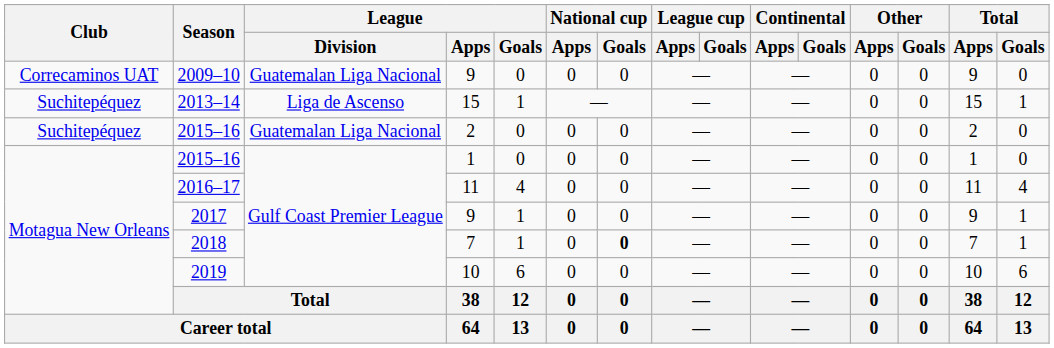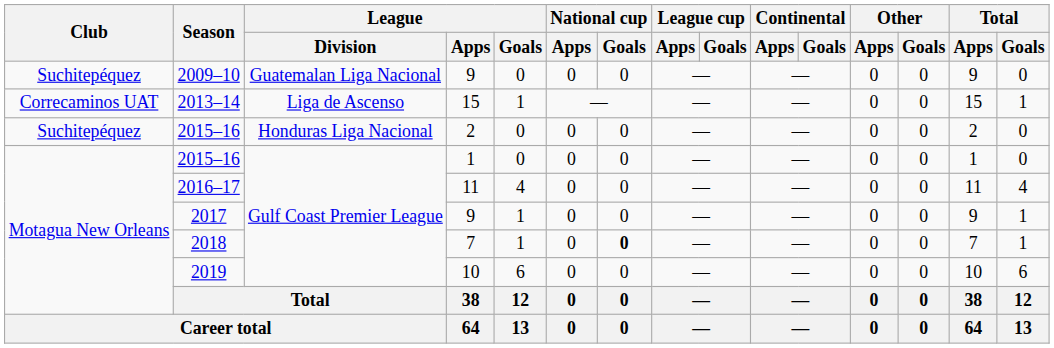 <table class="wikitable" style="text-align:center">
 <tr>
 <th rowspan="2">Club</th>
 <th rowspan="2">Season</th>
 <th colspan="3">League</th>
 <th colspan="2">National cup</th>
 <th colspan="2">League cup</th>
 <th colspan="2">Continental</th>
 <th colspan="2">Other</th>
 <th colspan="2">Total</th>
 </tr>
 <tr>
 <th>Division</th>
 <th>Apps</th>
 <th>Goals</th>
 <th>Apps</th>
 <th>Goals</th>
 <th>Apps</th>
 <th>Goals</th>
 <th>Apps</th>
 <th>Goals</th>
 <th>Apps</th>
 <th>Goals</th>
 <th>Apps</th>
 <th>Goals</th>
 </tr>
 <tr>
-<td><a href='#'>Correcaminos UAT</a></td>
+<td><a href='#'>Suchitepéquez</a></td>
 <td><a href='#'>2009–10</a></td>
 <td><a href='#'>Guatemalan Liga Nacional</a></td>
 <td>9</td>
 <td>0</td>
 <td>0</td>
 <td>0</td>
 <td colspan="2">—</td>
 <td colspan="2">—</td>
 <td>0</td>
 <td>0</td>
 <td>9</td>
 <td>0</td>
 </tr>
 <tr>
-<td><a href='#'>Suchitepéquez</a></td>
+<td><a href='#'>Correcaminos UAT</a></td>
 <td><a href='#'>2013–14</a></td>
 <td><a href='#'>Liga de Ascenso</a></td>
 <td>15</td>
 <td>1</td>
 <td colspan="2">—</td>
 <td colspan="2">—</td>
 <td colspan="2">—</td>
 <td>0</td>
 <td>0</td>
 <td>15</td>
 <td>1</td>
 </tr>
 <tr>
 <td><a href='#'>Suchitepéquez</a></td>
 <td><a href='#'>2015–16</a></td>
-<td><a href='#'>Guatemalan Liga Nacional</a></td>
+<td><a href='#'>Honduras Liga Nacional</a></td>
 <td>2</td>
 <td>0</td>
 <td>0</td>
 <td>0</td>
 <td colspan="2">—</td>
 <td colspan="2">—</td>
 <td>0</td>
 <td>0</td>
 <td>2</td>
 <td>0</td>
 </tr>
 <tr>
 <td rowspan="6"><a href='#'>Motagua New Orleans</a></td>
 <td><a href='#'>2015–16</a></td>
 <td rowspan="5"><a href='#'>Gulf Coast Premier League</a></td>
 <td>1</td>
 <td>0</td>
 <td>0</td>
 <td>0</td>
 <td colspan="2">—</td>
 <td colspan="2">—</td>
 <td>0</td>
 <td>0</td>
 <td>1</td>
 <td>0</td>
 </tr>
 <tr>
 <td><a href='#'>2016–17</a></td>
 <td>11</td>
 <td>4</td>
 <td>0</td>
 <td>0</td>
 <td colspan="2">—</td>
 <td colspan="2">—</td>
 <td>0</td>
 <td>0</td>
 <td>11</td>
 <td>4</td>
 </tr>
 <tr>
 <td><a href='#'>2017</a></td>
 <td>9</td>
 <td>1</td>
 <td>0</td>
 <td>0</td>
 <td colspan="2">—</td>
 <td colspan="2">—</td>
 <td>0</td>
 <td>0</td>
 <td>9</td>
 <td>1</td>
 </tr>
 <tr>
 <td><a href='#'>2018</a></td>
 <td>7</td>
 <td>1</td>
 <td>0</td>
 <td><strong>0</strong></td>
 <td colspan="2">—</td>
 <td colspan="2">—</td>
 <td>0</td>
 <td>0</td>
 <td>7</td>
 <td>1</td>
 </tr>
 <tr>
 <td><a href='#'>2019</a></td>
 <td>10</td>
 <td>6</td>
 <td>0</td>
 <td>0</td>
 <td colspan="2">—</td>
 <td colspan="2">—</td>
 <td>0</td>
 <td>0</td>
 <td>10</td>
 <td>6</td>
 </tr>
 <tr>
 <th colspan="2">Total</th>
 <th>38</th>
 <th>12</th>
 <th>0</th>
 <th>0</th>
 <th colspan="2">—</th>
 <th colspan="2">—</th>
 <th>0</th>
 <th>0</th>
 <th>38</th>
 <th>12</th>
 </tr>
 <tr>
 <th colspan="3">Career total</th>
 <th>64</th>
 <th>13</th>
 <th>0</th>
 <th>0</th>
 <th colspan="2">—</th>
 <th colspan="2">—</th>
 <th>0</th>
 <th>0</th>
 <th>64</th>
 <th>13</th>
 </tr>
 </table>
